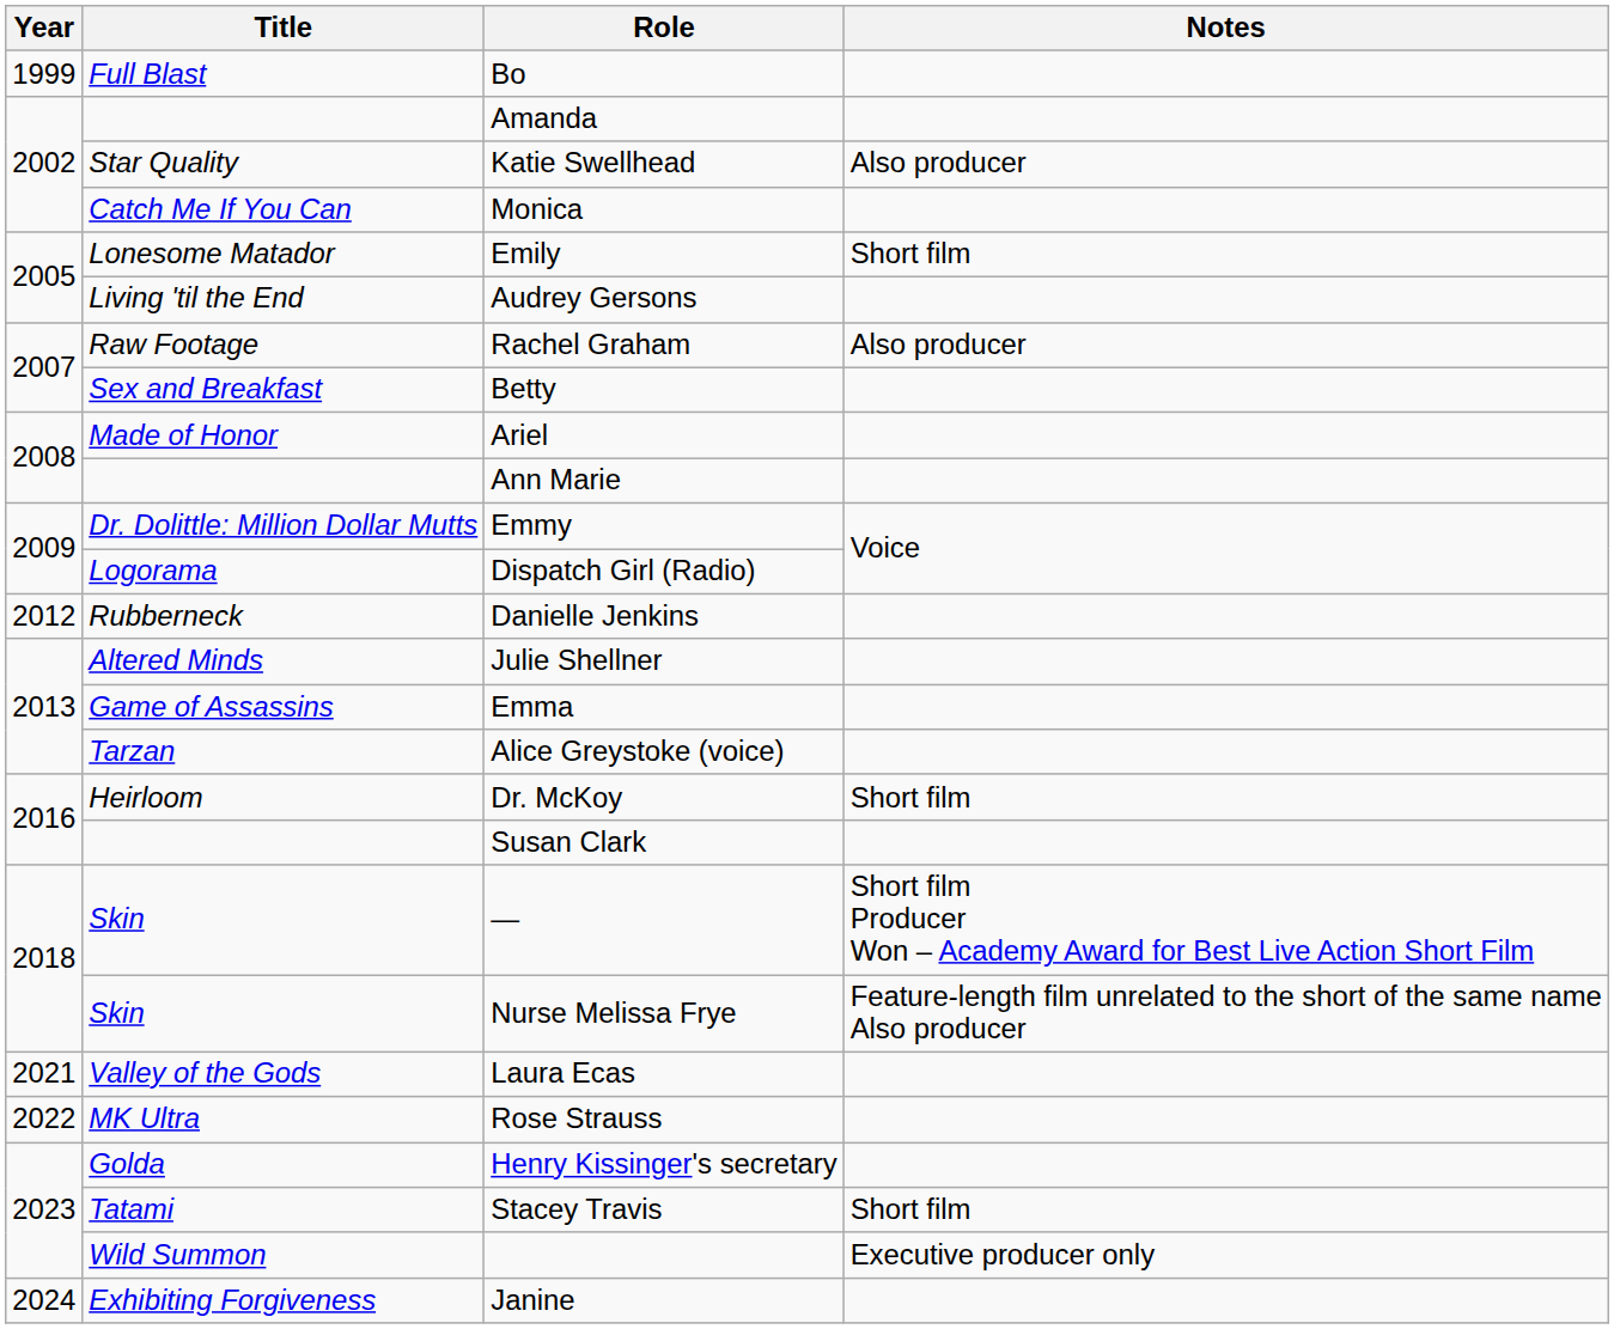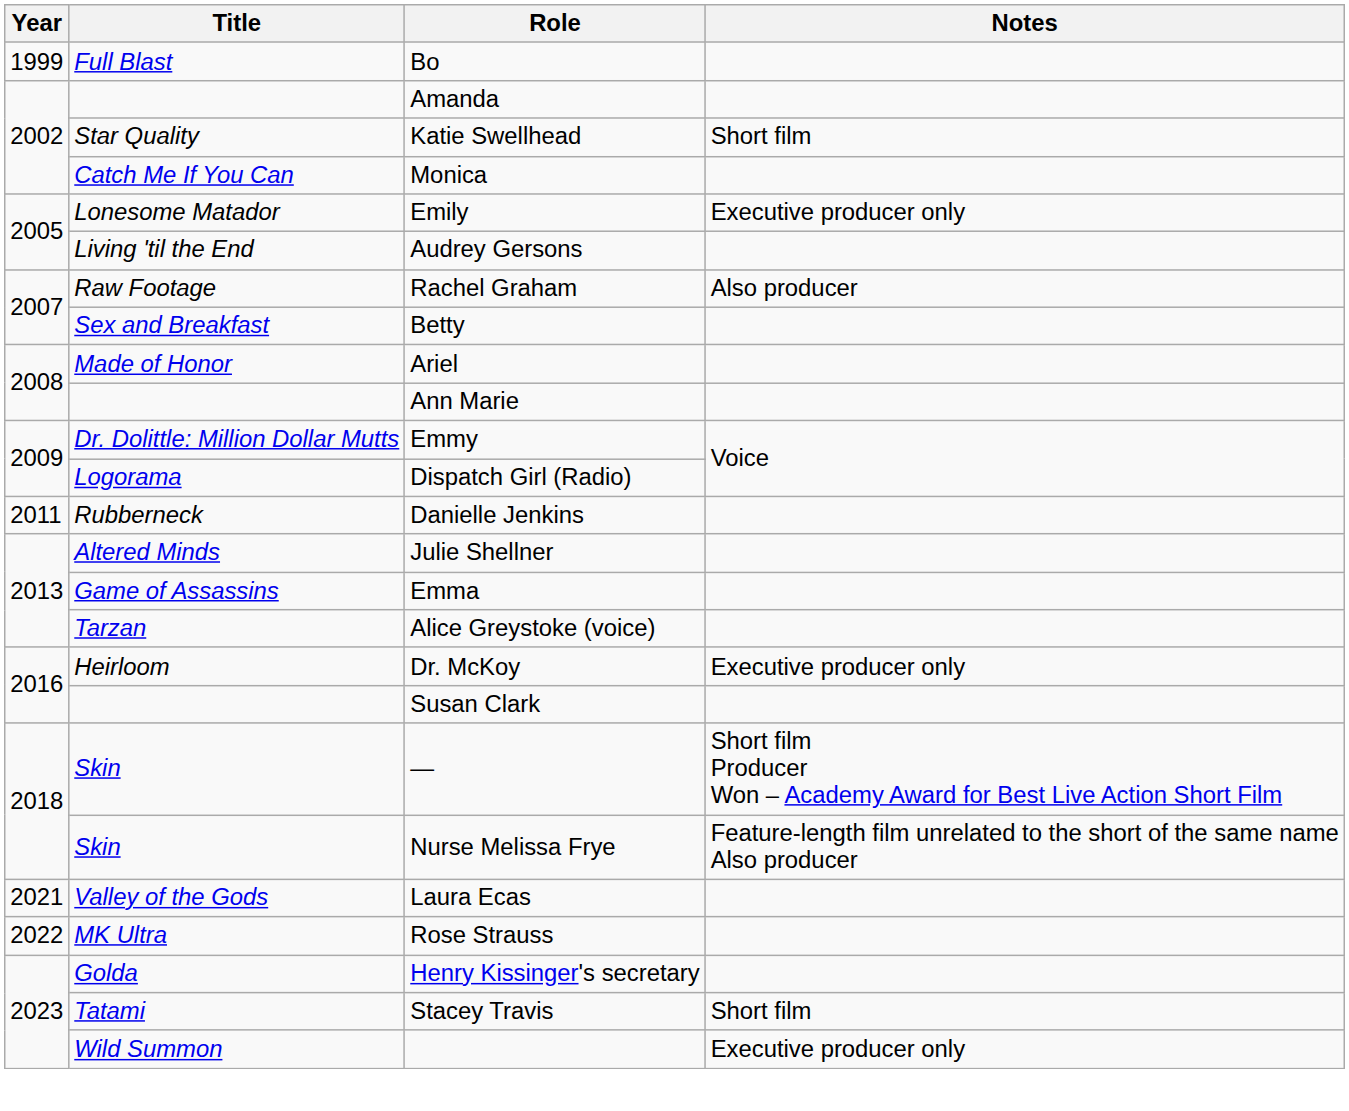 <table class="wikitable sortable">
 <tr>
 <th>Year</th>
 <th>Title</th>
 <th>Role</th>
 <th class="unsortable">Notes</th>
 </tr>
 <tr>
 <td>1999</td>
 <td><em><a href='#'>Full Blast</a></em></td>
 <td>Bo</td>
 <td></td>
 </tr>
 <tr>
 <td rowspan=3>2002</td>
 <td><em></em></td>
 <td>Amanda</td>
 <td></td>
 </tr>
 <tr>
 <td><em>Star Quality</em></td>
 <td>Katie Swellhead</td>
-<td>Also producer</td>
+<td>Short film</td>
 </tr>
 <tr>
 <td><em><a href='#'>Catch Me If You Can</a></em></td>
 <td>Monica</td>
 <td></td>
 </tr>
 <tr>
 <td rowspan=2>2005</td>
 <td><em>Lonesome Matador</em></td>
 <td>Emily</td>
-<td>Short film</td>
+<td>Executive producer only</td>
 </tr>
 <tr>
 <td><em>Living 'til the End</em></td>
 <td>Audrey Gersons</td>
 <td></td>
 </tr>
 <tr>
 <td rowspan=2>2007</td>
 <td><em>Raw Footage</em></td>
 <td>Rachel Graham</td>
 <td>Also producer</td>
 </tr>
 <tr>
 <td><em><a href='#'>Sex and Breakfast</a></em></td>
 <td>Betty</td>
 <td></td>
 </tr>
 <tr>
 <td rowspan=2>2008</td>
 <td><em><a href='#'>Made of Honor</a></em></td>
 <td>Ariel</td>
 <td></td>
 </tr>
 <tr>
 <td><em></em></td>
 <td>Ann Marie</td>
 <td></td>
 </tr>
 <tr>
 <td rowspan=2>2009</td>
 <td><em><a href='#'>Dr. Dolittle: Million Dollar Mutts</a></em></td>
 <td>Emmy</td>
 <td rowspan=2>Voice</td>
 </tr>
 <tr>
 <td><em><a href='#'>Logorama</a></em></td>
 <td>Dispatch Girl (Radio)</td>
 </tr>
 <tr>
-<td>2012</td>
+<td>2011</td>
 <td><em>Rubberneck</em></td>
 <td>Danielle Jenkins</td>
 <td></td>
 </tr>
 <tr>
 <td rowspan=3>2013</td>
 <td><em><a href='#'>Altered Minds</a></em></td>
 <td>Julie Shellner</td>
 <td></td>
 </tr>
 <tr>
 <td><em><a href='#'>Game of Assassins</a></em></td>
 <td>Emma</td>
 <td></td>
 </tr>
 <tr>
 <td><em><a href='#'>Tarzan</a></em></td>
 <td>Alice Greystoke (voice)</td>
 <td></td>
 </tr>
 <tr>
 <td rowspan=2>2016</td>
 <td><em>Heirloom</em></td>
 <td>Dr. McKoy</td>
-<td>Short film</td>
+<td>Executive producer only</td>
 </tr>
 <tr>
 <td><em></em></td>
 <td>Susan Clark</td>
 <td></td>
 </tr>
 <tr>
 <td rowspan=2>2018</td>
 <td><em><a href='#'>Skin</a></em></td>
 <td>—</td>
 <td>Short film<br>Producer<br>Won – <a href='#'>Academy Award for Best Live Action Short Film</a></td>
 </tr>
 <tr>
 <td><em><a href='#'>Skin</a></em></td>
 <td>Nurse Melissa Frye</td>
 <td>Feature-length film unrelated to the short of the same name<br>Also producer</td>
 </tr>
 <tr>
 <td>2021</td>
 <td><em><a href='#'>Valley of the Gods</a></em></td>
 <td>Laura Ecas</td>
 <td></td>
 </tr>
 <tr>
 <td>2022</td>
 <td><em><a href='#'>MK Ultra</a></em></td>
 <td>Rose Strauss</td>
 <td></td>
 </tr>
 <tr>
 <td rowspan="3">2023</td>
 <td><em><a href='#'>Golda</a></em></td>
 <td><a href='#'>Henry Kissinger</a>'s secretary</td>
 <td></td>
 </tr>
 <tr>
 <td><em><a href='#'>Tatami</a></em></td>
 <td>Stacey Travis</td>
 <td>Short film</td>
 </tr>
 <tr>
 <td><em><a href='#'>Wild Summon</a></em></td>
 <td></td>
 <td>Executive producer only</td>
 </tr>
-<tr>
-<td>2024</td>
-<td><em><a href='#'>Exhibiting Forgiveness</a></em></td>
-<td>Janine</td>
-<td></td>
-</tr>
 </table>
